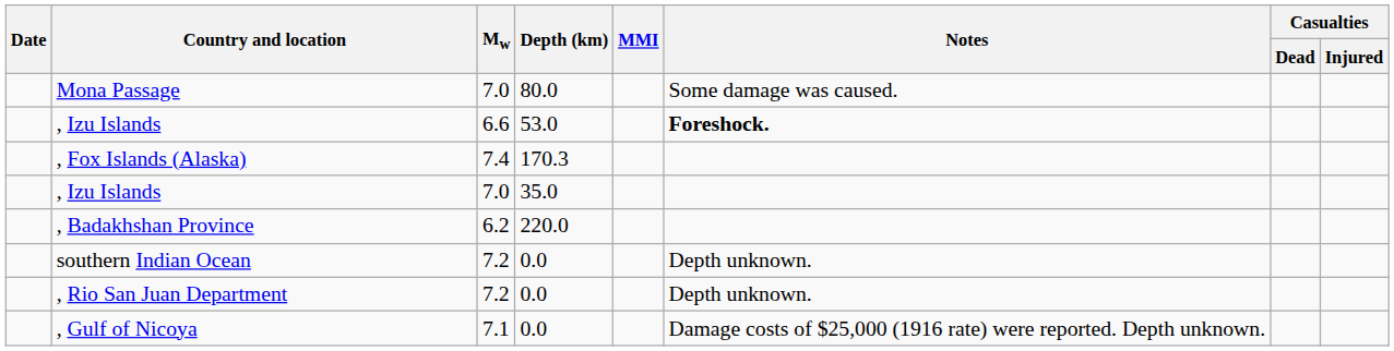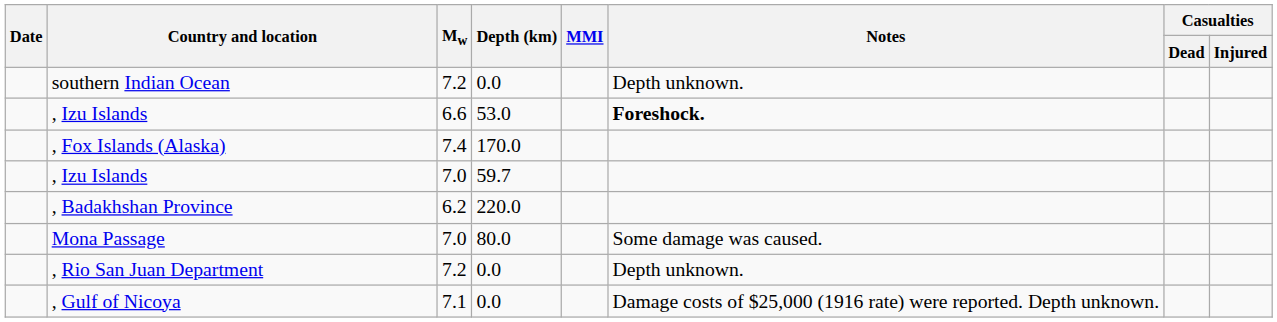 <table class="wikitable sortable sort-under" style="border:1px black; margin-left:1em;">
 <tr>
 <th rowspan="2"><small>Date</small></th>
 <th rowspan="2" style="width: 310px"><small>Country and location</small></th>
 <th rowspan="2"><small>M<sub>w</sub></small></th>
 <th rowspan="2"><small>Depth (km)</small></th>
 <th rowspan="2"><small><a href='#'>MMI</a></small></th>
 <th rowspan="2" class="unsortable"><small>Notes</small></th>
 <th colspan="2"><small>Casualties</small></th>
 </tr>
 <tr>
 <th><small>Dead</small></th>
 <th><small>Injured</small></th>
 </tr>
 <tr>
 <td></td>
-<td><a href='#'>Mona Passage</a></td>
-<td>7.0</td>
-<td>80.0</td>
+<td>southern <a href='#'>Indian Ocean</a></td>
+<td>7.2</td>
+<td>0.0</td>
 <td></td>
-<td>Some damage was caused.</td>
+<td>Depth unknown.</td>
 <td></td>
 <td></td>
 </tr>
 <tr>
 <td></td>
 <td>, <a href='#'>Izu Islands</a></td>
 <td>6.6</td>
 <td>53.0</td>
 <td></td>
 <td><strong>Foreshock.</strong></td>
 <td></td>
 <td></td>
 </tr>
 <tr>
 <td></td>
 <td>, <a href='#'>Fox Islands (Alaska)</a></td>
 <td>7.4</td>
-<td>170.3</td>
+<td>170.0</td>
 <td></td>
 <td></td>
 <td></td>
 <td></td>
 </tr>
 <tr>
 <td></td>
 <td>, <a href='#'>Izu Islands</a></td>
 <td>7.0</td>
-<td>35.0</td>
+<td>59.7</td>
 <td></td>
 <td></td>
 <td></td>
 <td></td>
 </tr>
 <tr>
 <td></td>
 <td>, <a href='#'>Badakhshan Province</a></td>
 <td>6.2</td>
 <td>220.0</td>
 <td></td>
 <td></td>
 <td></td>
 <td></td>
 </tr>
 <tr>
 <td></td>
-<td>southern <a href='#'>Indian Ocean</a></td>
-<td>7.2</td>
-<td>0.0</td>
+<td><a href='#'>Mona Passage</a></td>
+<td>7.0</td>
+<td>80.0</td>
 <td></td>
-<td>Depth unknown.</td>
+<td>Some damage was caused.</td>
 <td></td>
 <td></td>
 </tr>
 <tr>
 <td></td>
 <td>, <a href='#'>Rio San Juan Department</a></td>
 <td>7.2</td>
 <td>0.0</td>
 <td></td>
 <td>Depth unknown.</td>
 <td></td>
 <td></td>
 </tr>
 <tr>
 <td></td>
 <td>, <a href='#'>Gulf of Nicoya</a></td>
 <td>7.1</td>
 <td>0.0</td>
 <td></td>
 <td>Damage costs of $25,000 (1916 rate) were reported. Depth unknown.</td>
 <td></td>
 <td></td>
 </tr>
 </table>
